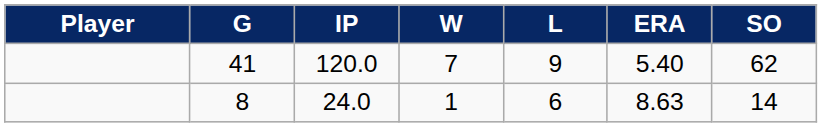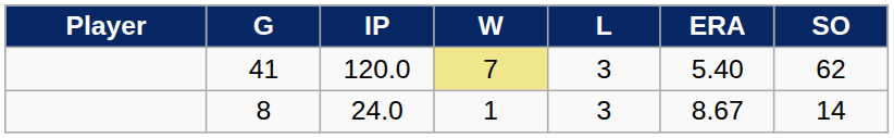 <table class="wikitable sortable">
 <tr>
 <th style="background:#072764;color:white;" width="16%">Player</th>
 <th style="background:#072764;color:white;" width="9%">G</th>
 <th style="background:#072764;color:white;" width="9%">IP</th>
 <th style="background:#072764;color:white;" width="9%">W</th>
 <th style="background:#072764;color:white;" width="9%">L</th>
 <th style="background:#072764;color:white;" width="9%">ERA</th>
 <th style="background:#072764;color:white;" width="9%">SO</th>
 </tr>
 <tr align="center">
 <td></td>
 <td>41</td>
 <td>120.0</td>
-<td>7</td>
-<td>9</td>
+<td style="background: khaki;">7</td>
+<td>3</td>
 <td>5.40</td>
 <td>62</td>
 </tr>
 <tr align="center">
 <td></td>
 <td>8</td>
 <td>24.0</td>
 <td>1</td>
-<td>6</td>
-<td>8.63</td>
+<td>3</td>
+<td>8.67</td>
 <td>14</td>
 </tr>
 </table>
